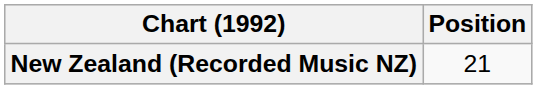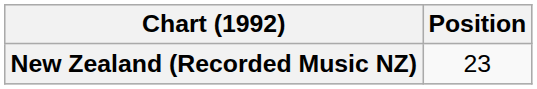 <table class="wikitable plainrowheaders" style="text-align:center">
 <tr>
 <th>Chart (1992)</th>
 <th>Position</th>
 </tr>
 <tr>
 <th scope="row">New Zealand (Recorded Music NZ)</th>
-<td>21</td>
+<td>23</td>
 </tr>
 </table>
